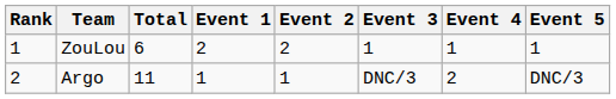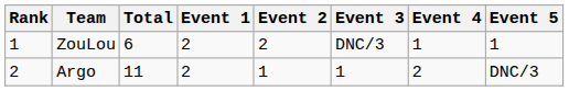 <table class="wikitable">
 <tr>
 <th>Rank</th>
 <th>Team</th>
 <th>Total</th>
 <th>Event 1</th>
 <th>Event 2</th>
 <th>Event 3</th>
 <th>Event 4</th>
 <th>Event 5</th>
 </tr>
 <tr>
 <td>1</td>
 <td>ZouLou</td>
 <td>6</td>
 <td>2</td>
 <td>2</td>
-<td>1</td>
+<td>DNC/3</td>
 <td>1</td>
 <td>1</td>
 </tr>
 <tr>
 <td>2</td>
 <td>Argo</td>
 <td>11</td>
+<td>2</td>
 <td>1</td>
 <td>1</td>
-<td>DNC/3</td>
 <td>2</td>
 <td>DNC/3</td>
 </tr>
 </table>
